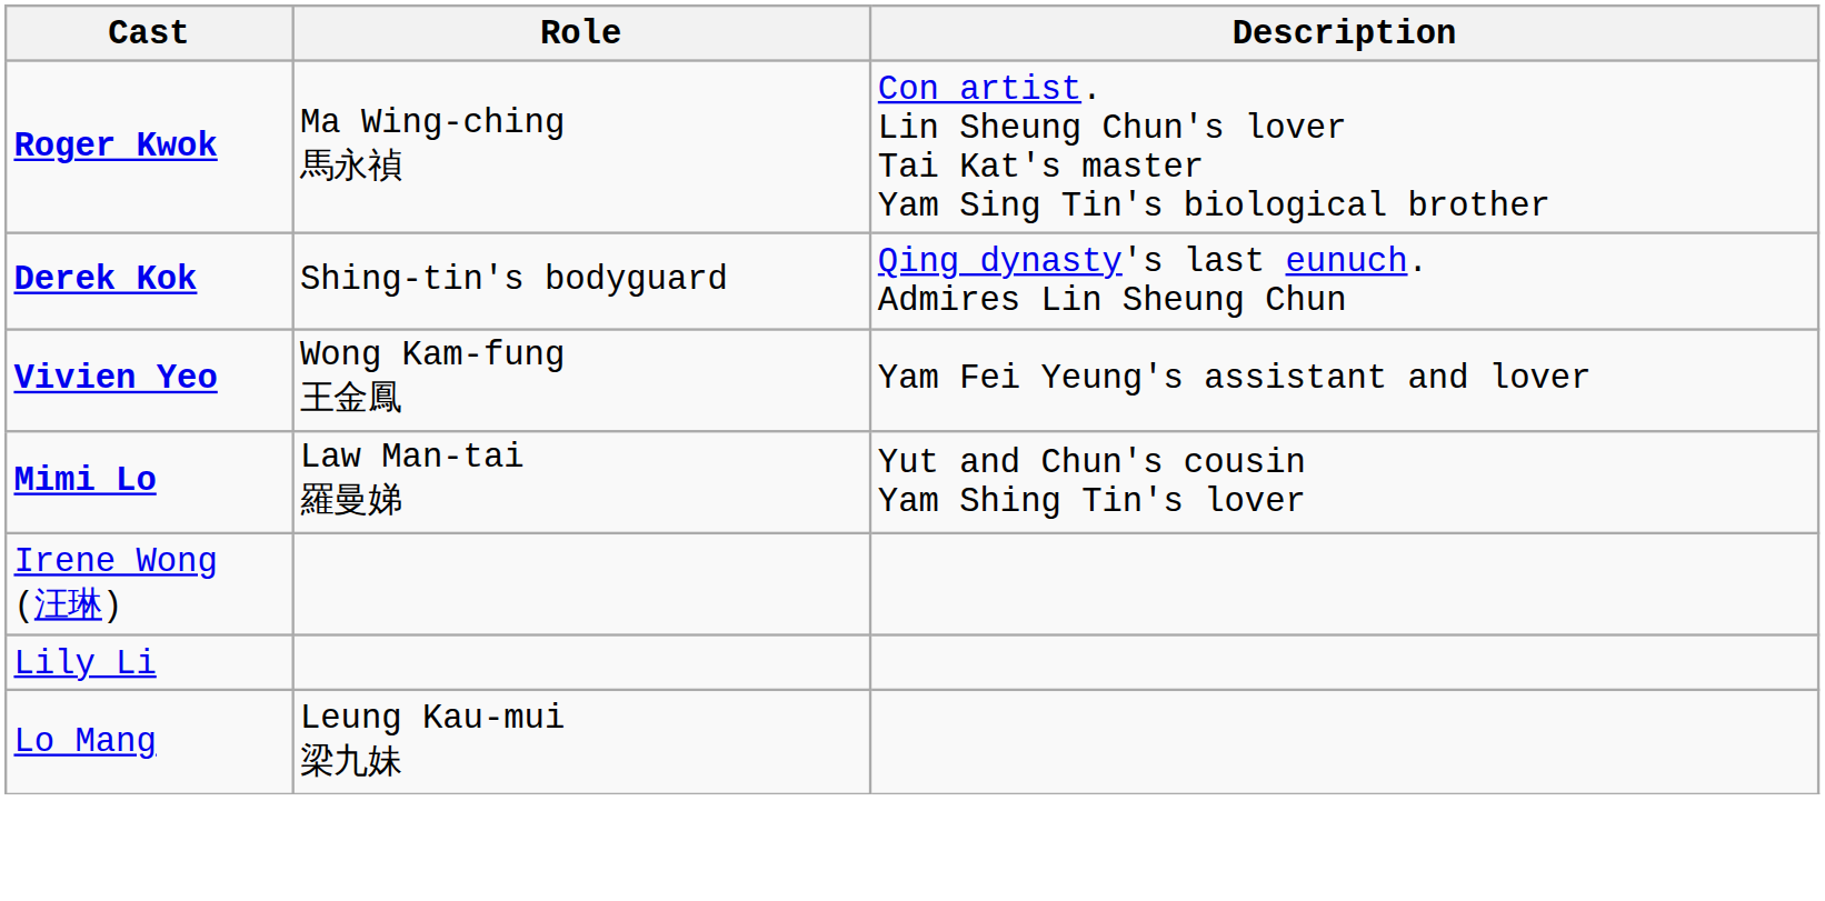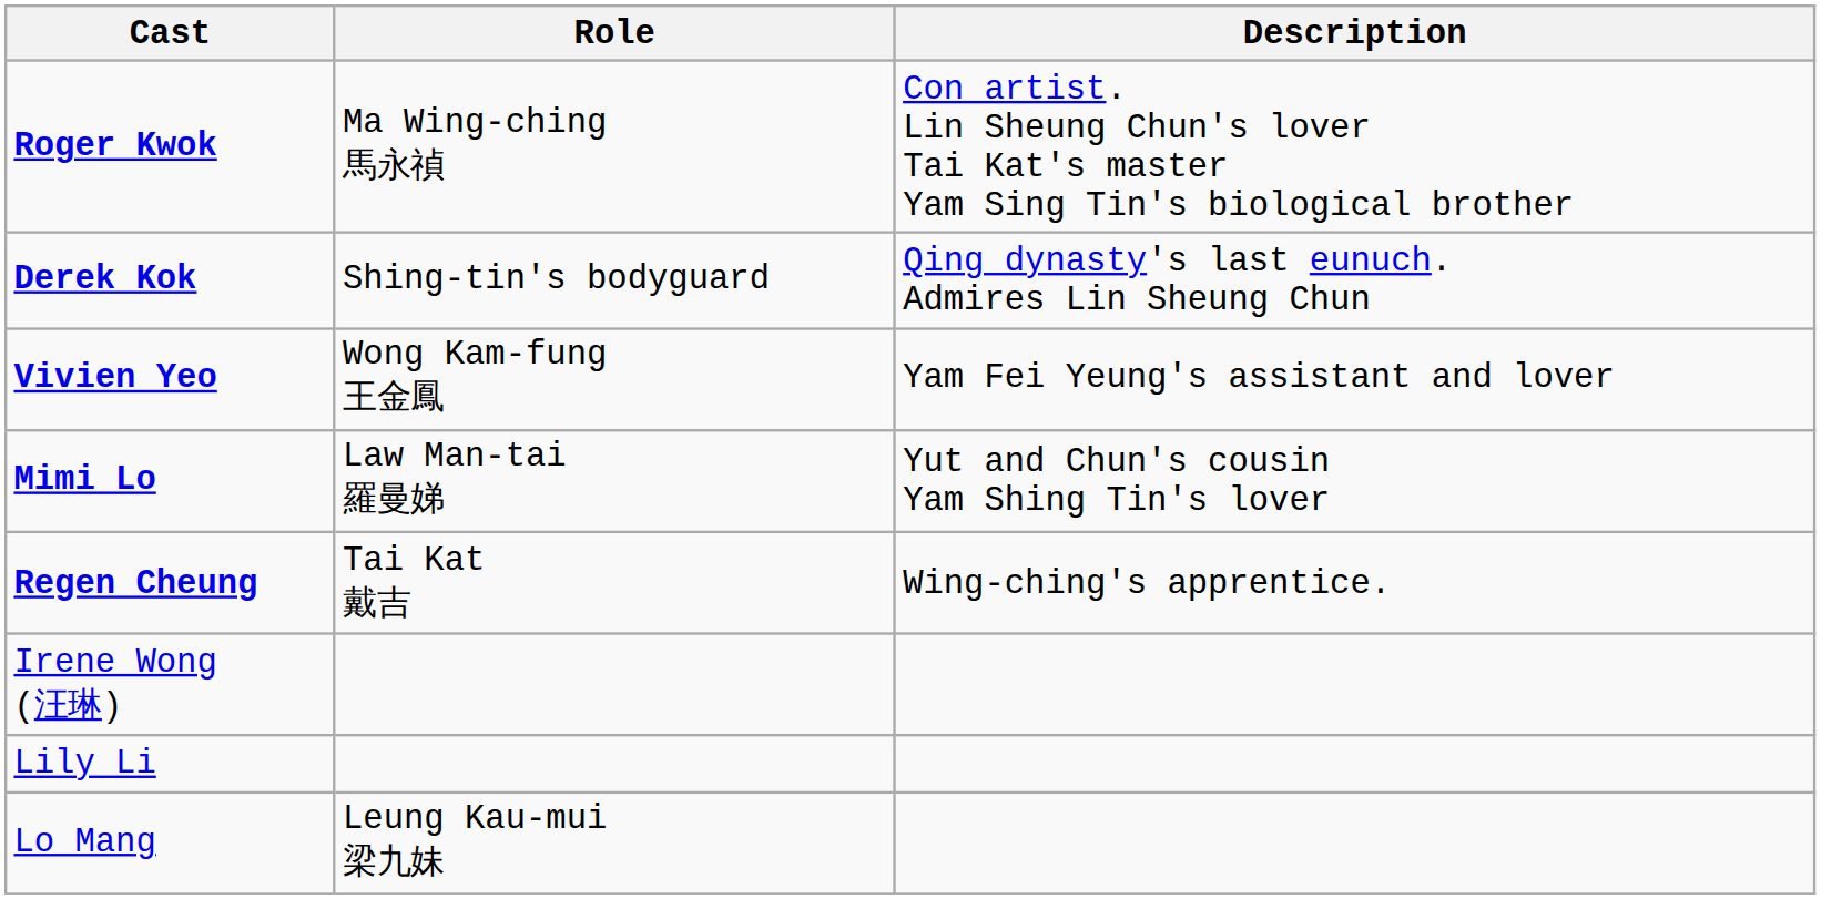 <table class="wikitable" width="55%">
 <tr>
 <th>Cast</th>
 <th>Role</th>
 <th>Description</th>
 </tr>
 <tr>
 <td><strong><a href='#'>Roger Kwok</a></strong></td>
 <td>Ma Wing-ching<br>馬永禎</td>
 <td><a href='#'>Con artist</a>. <br> Lin Sheung Chun's lover <br> Tai Kat's master <br> Yam Sing Tin's biological brother</td>
 </tr>
 <tr>
 <td><strong><a href='#'>Derek Kok</a></strong></td>
 <td>Shing-tin's bodyguard</td>
 <td><a href='#'>Qing dynasty</a>'s last <a href='#'>eunuch</a>. <br> Admires Lin Sheung Chun</td>
 </tr>
 <tr>
 <td><strong><a href='#'>Vivien Yeo</a></strong></td>
 <td>Wong Kam-fung<br>王金鳳</td>
 <td>Yam Fei Yeung's assistant and lover</td>
 </tr>
 <tr>
 <td><strong><a href='#'>Mimi Lo</a></strong></td>
 <td>Law Man-tai<br>羅曼娣</td>
 <td>Yut and Chun's cousin <br> Yam Shing Tin's lover</td>
 </tr>
 <tr>
+<td><strong><a href='#'>Regen Cheung</a></strong></td>
+<td>Tai Kat<br>戴吉</td>
+<td>Wing-ching's apprentice.</td>
+</tr>
+<tr>
 <td><a href='#'>Irene Wong</a><br>(<a href='#'>汪琳</a>)</td>
 <td></td>
 <td></td>
 </tr>
 <tr>
 <td><a href='#'>Lily Li</a></td>
 <td></td>
 <td></td>
 </tr>
 <tr>
 <td><a href='#'>Lo Mang</a></td>
 <td>Leung Kau-mui<br>梁九妹</td>
 <td></td>
 </tr>
 </table>
